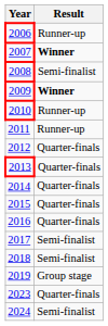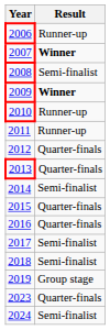 <table class="wikitable">
 <tr>
 <th>Year</th>
 <th>Result</th>
 </tr>
 <tr>
 <td style="border: 3px solid red"><a href='#'>2006</a></td>
 <td> Runner-up</td>
 </tr>
 <tr>
 <td style="border: 3px solid red"><a href='#'>2007</a></td>
 <td> <strong>Winner</strong></td>
 </tr>
 <tr>
 <td style="border: 3px solid red"><a href='#'>2008</a></td>
 <td> Semi-finalist</td>
 </tr>
 <tr>
 <td style="border: 3px solid red"><a href='#'>2009</a></td>
 <td> <strong>Winner</strong></td>
 </tr>
 <tr>
 <td style="border: 3px solid red"><a href='#'>2010</a></td>
 <td> Runner-up</td>
 </tr>
 <tr>
 <td><a href='#'>2011</a></td>
 <td> Runner-up</td>
 </tr>
 <tr>
 <td><a href='#'>2012</a></td>
 <td>Quarter-finals</td>
 </tr>
 <tr>
 <td style="border: 3px solid red"><a href='#'>2013</a></td>
 <td>Quarter-finals</td>
 </tr>
 <tr>
 <td><a href='#'>2014</a></td>
-<td>Quarter-finals</td>
+<td> Semi-finalist</td>
 </tr>
 <tr>
 <td><a href='#'>2015</a></td>
 <td>Quarter-finals</td>
 </tr>
 <tr>
 <td><a href='#'>2016</a></td>
 <td>Quarter-finals</td>
 </tr>
 <tr>
 <td><a href='#'>2017</a></td>
 <td> Semi-finalist</td>
 </tr>
 <tr>
 <td><a href='#'>2018</a></td>
 <td> Semi-finalist</td>
 </tr>
 <tr>
 <td><a href='#'>2019</a></td>
 <td>Group stage</td>
 </tr>
 <tr>
 <td><a href='#'>2023</a></td>
 <td>Quarter-finals</td>
 </tr>
 <tr>
 <td><a href='#'>2024</a></td>
 <td> Semi-finalist</td>
 </tr>
 </table>
